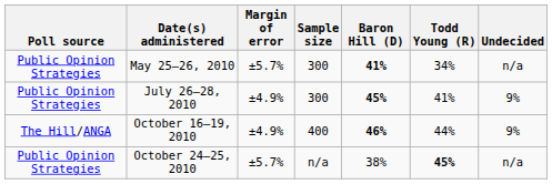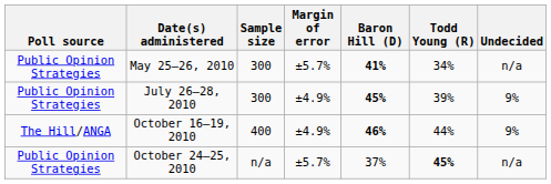 <table class="wikitable" style="text-align:center">
 <tr valign=bottom>
 <th>Poll source</th>
 <th>Date(s)<br> administered</th>
+<th>Sample<br>size</th>
 <th>Margin of<br>error</th>
-<th>Sample<br>size</th>
 <th align=left>Baron Hill (D)</th>
 <th align=left>Todd Young (R)</th>
 <th>Undecided</th>
 </tr>
 <tr>
 <td><a href='#'>Public Opinion Strategies</a></td>
 <td>May 25–26, 2010</td>
+<td>300</td>
 <td>±5.7%</td>
-<td>300</td>
 <td><strong>41%</strong></td>
 <td>34%</td>
 <td>n/a</td>
 </tr>
 <tr>
 <td><a href='#'>Public Opinion Strategies</a></td>
 <td>July 26–28, 2010</td>
+<td>300</td>
 <td>±4.9%</td>
-<td>300</td>
 <td><strong>45%</strong></td>
-<td>41%</td>
+<td>39%</td>
 <td>9%</td>
 </tr>
 <tr>
 <td><a href='#'>The Hill</a>/<a href='#'>ANGA</a></td>
 <td>October 16–19, 2010</td>
+<td>400</td>
 <td>±4.9%</td>
-<td>400</td>
 <td><strong>46%</strong></td>
 <td>44%</td>
 <td>9%</td>
 </tr>
 <tr>
 <td><a href='#'>Public Opinion Strategies</a></td>
 <td>October 24–25, 2010</td>
+<td>n/a</td>
 <td>±5.7%</td>
-<td>n/a</td>
-<td>38%</td>
+<td>37%</td>
 <td><strong>45%</strong></td>
 <td>n/a</td>
 </tr>
 </table>
